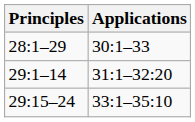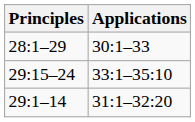 <table class=wikitable>
 <tr>
 <th>Principles</th>
 <th>Applications</th>
 </tr>
 <tr>
 <td>28:1–29</td>
 <td>30:1–33</td>
 </tr>
 <tr>
+<td>29:15–24</td>
+<td>33:1–35:10</td>
+</tr>
+<tr>
 <td>29:1–14</td>
 <td>31:1–32:20</td>
 </tr>
-<tr>
-<td>29:15–24</td>
-<td>33:1–35:10</td>
-</tr>
 </table>
